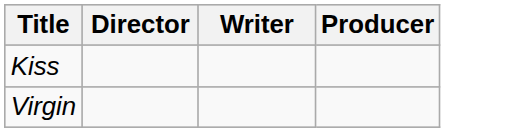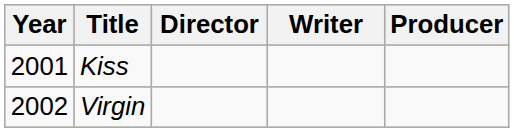 <table class="wikitable">
 <tr>
+<th>Year</th>
 <th>Title</th>
 <th width=65>Director</th>
 <th width=65>Writer</th>
 <th width=65>Producer</th>
 </tr>
 <tr>
+<td>2001</td>
 <td><em>Kiss</em></td>
 <td></td>
 <td></td>
 <td></td>
 </tr>
 <tr>
+<td>2002</td>
 <td><em>Virgin</em></td>
 <td></td>
 <td></td>
 <td></td>
 </tr>
 </table>
